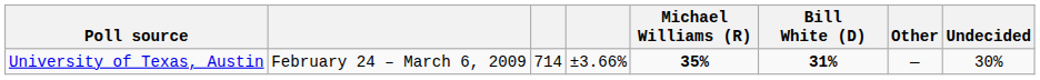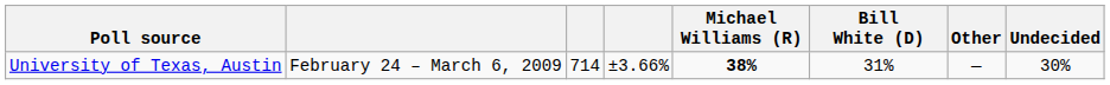 <table class="wikitable" style="text-align:center">
 <tr valign=bottom>
 <th>Poll source</th>
 <th></th>
 <th></th>
 <th></th>
 <th style="width:100px;">Michael<br>Williams (R)</th>
 <th style="width:100px;">Bill<br>White (D)</th>
 <th>Other</th>
 <th>Undecided</th>
 </tr>
 <tr>
 <td align=left><a href='#'>University of Texas, Austin</a></td>
 <td>February 24 – March 6, 2009</td>
 <td>714</td>
 <td>±3.66%</td>
-<td><strong>35%</strong></td>
-<td><strong>31%</strong></td>
+<td><strong>38%</strong></td>
+<td>31%</td>
 <td>—</td>
 <td>30%</td>
 </tr>
 </table>
